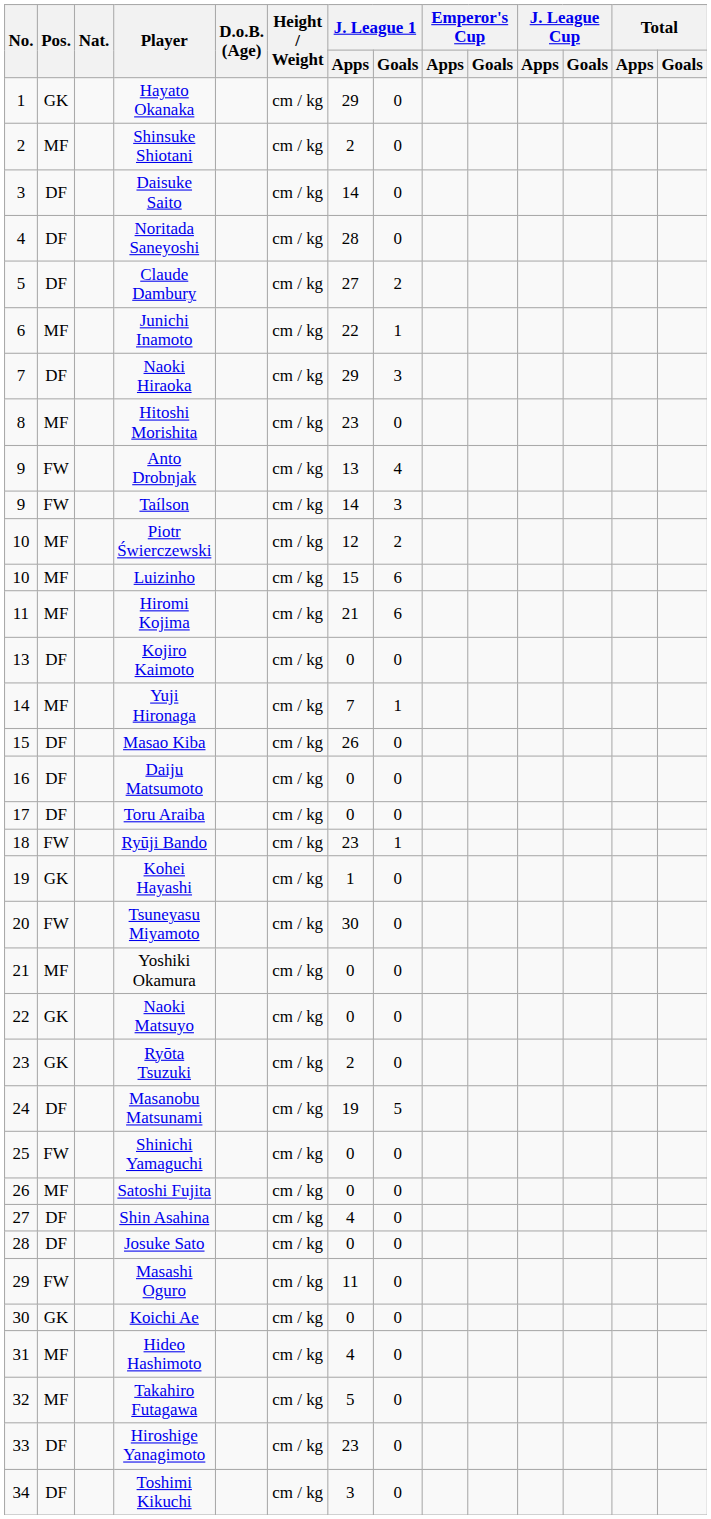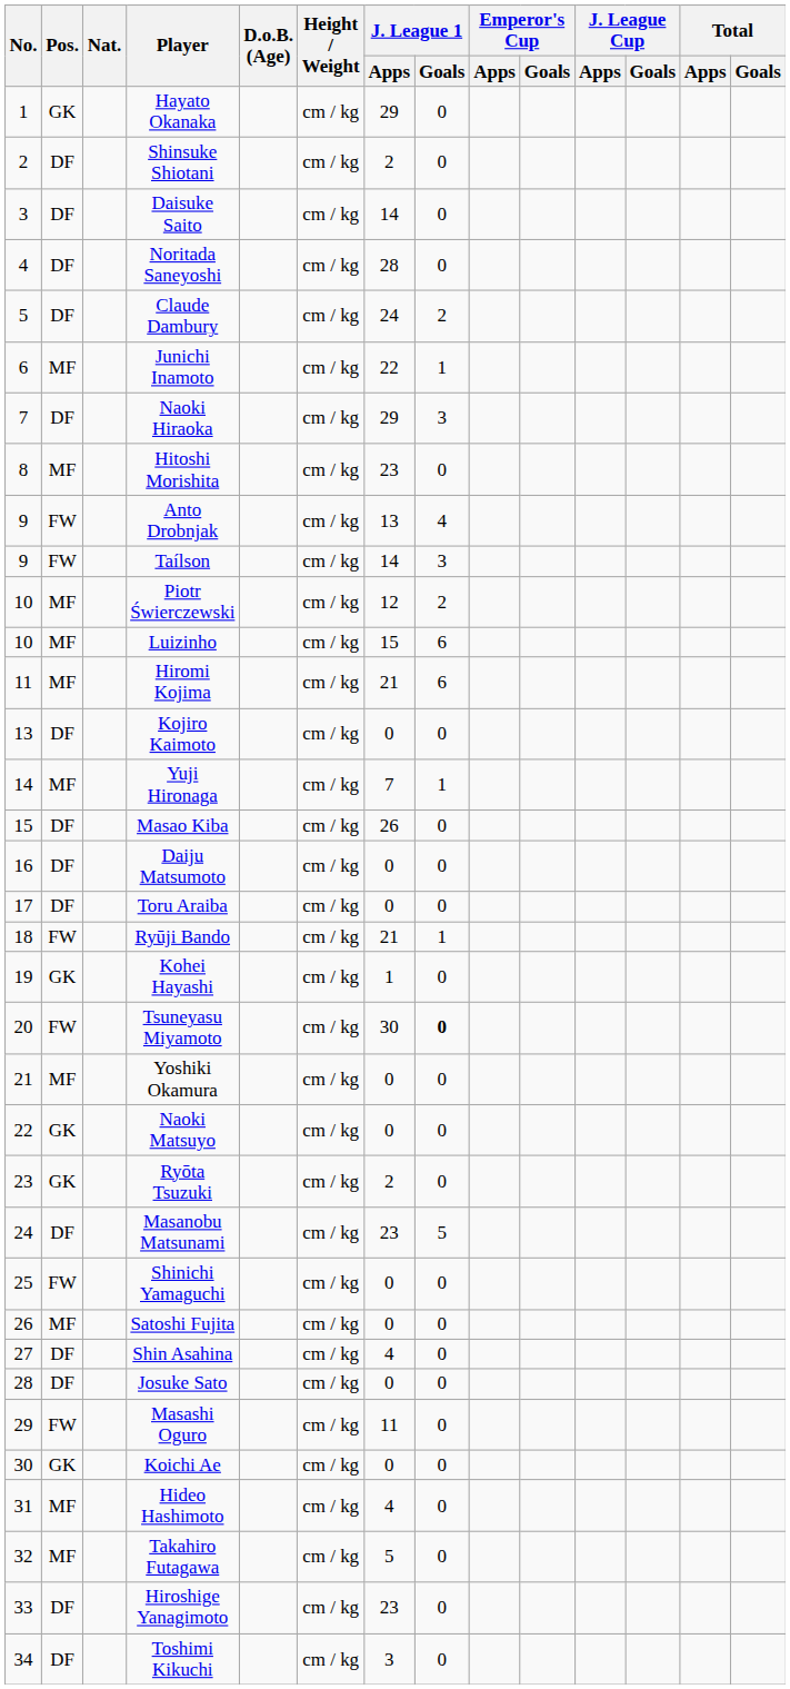 <table class="wikitable" style="text-align:center;">
 <tr>
 <th rowspan="2">No.</th>
 <th rowspan="2">Pos.</th>
 <th rowspan="2">Nat.</th>
 <th rowspan="2">Player</th>
 <th rowspan="2">D.o.B. (Age)</th>
 <th rowspan="2">Height / Weight</th>
 <th colspan="2"><a href='#'>J. League 1</a></th>
 <th colspan="2"><a href='#'>Emperor's Cup</a></th>
 <th colspan="2"><a href='#'>J. League Cup</a></th>
 <th colspan="2">Total</th>
 </tr>
 <tr>
 <th>Apps</th>
 <th>Goals</th>
 <th>Apps</th>
 <th>Goals</th>
 <th>Apps</th>
 <th>Goals</th>
 <th>Apps</th>
 <th>Goals</th>
 </tr>
 <tr>
 <td>1</td>
 <td>GK</td>
 <td></td>
 <td><a href='#'>Hayato Okanaka</a></td>
 <td></td>
 <td>cm / kg</td>
 <td>29</td>
 <td>0</td>
 <td></td>
 <td></td>
 <td></td>
 <td></td>
 <td></td>
 <td></td>
 </tr>
 <tr>
 <td>2</td>
-<td>MF</td>
+<td>DF</td>
 <td></td>
 <td><a href='#'>Shinsuke Shiotani</a></td>
 <td></td>
 <td>cm / kg</td>
 <td>2</td>
 <td>0</td>
 <td></td>
 <td></td>
 <td></td>
 <td></td>
 <td></td>
 <td></td>
 </tr>
 <tr>
 <td>3</td>
 <td>DF</td>
 <td></td>
 <td><a href='#'>Daisuke Saito</a></td>
 <td></td>
 <td>cm / kg</td>
 <td>14</td>
 <td>0</td>
 <td></td>
 <td></td>
 <td></td>
 <td></td>
 <td></td>
 <td></td>
 </tr>
 <tr>
 <td>4</td>
 <td>DF</td>
 <td></td>
 <td><a href='#'>Noritada Saneyoshi</a></td>
 <td></td>
 <td>cm / kg</td>
 <td>28</td>
 <td>0</td>
 <td></td>
 <td></td>
 <td></td>
 <td></td>
 <td></td>
 <td></td>
 </tr>
 <tr>
 <td>5</td>
 <td>DF</td>
 <td></td>
 <td><a href='#'>Claude Dambury</a></td>
 <td></td>
 <td>cm / kg</td>
-<td>27</td>
+<td>24</td>
 <td>2</td>
 <td></td>
 <td></td>
 <td></td>
 <td></td>
 <td></td>
 <td></td>
 </tr>
 <tr>
 <td>6</td>
 <td>MF</td>
 <td></td>
 <td><a href='#'>Junichi Inamoto</a></td>
 <td></td>
 <td>cm / kg</td>
 <td>22</td>
 <td>1</td>
 <td></td>
 <td></td>
 <td></td>
 <td></td>
 <td></td>
 <td></td>
 </tr>
 <tr>
 <td>7</td>
 <td>DF</td>
 <td></td>
 <td><a href='#'>Naoki Hiraoka</a></td>
 <td></td>
 <td>cm / kg</td>
 <td>29</td>
 <td>3</td>
 <td></td>
 <td></td>
 <td></td>
 <td></td>
 <td></td>
 <td></td>
 </tr>
 <tr>
 <td>8</td>
 <td>MF</td>
 <td></td>
 <td><a href='#'>Hitoshi Morishita</a></td>
 <td></td>
 <td>cm / kg</td>
 <td>23</td>
 <td>0</td>
 <td></td>
 <td></td>
 <td></td>
 <td></td>
 <td></td>
 <td></td>
 </tr>
 <tr>
 <td>9</td>
 <td>FW</td>
 <td></td>
 <td><a href='#'>Anto Drobnjak</a></td>
 <td></td>
 <td>cm / kg</td>
 <td>13</td>
 <td>4</td>
 <td></td>
 <td></td>
 <td></td>
 <td></td>
 <td></td>
 <td></td>
 </tr>
 <tr>
 <td>9</td>
 <td>FW</td>
 <td></td>
 <td><a href='#'>Taílson</a></td>
 <td></td>
 <td>cm / kg</td>
 <td>14</td>
 <td>3</td>
 <td></td>
 <td></td>
 <td></td>
 <td></td>
 <td></td>
 <td></td>
 </tr>
 <tr>
 <td>10</td>
 <td>MF</td>
 <td></td>
 <td><a href='#'>Piotr Świerczewski</a></td>
 <td></td>
 <td>cm / kg</td>
 <td>12</td>
 <td>2</td>
 <td></td>
 <td></td>
 <td></td>
 <td></td>
 <td></td>
 <td></td>
 </tr>
 <tr>
 <td>10</td>
 <td>MF</td>
 <td></td>
 <td><a href='#'>Luizinho</a></td>
 <td></td>
 <td>cm / kg</td>
 <td>15</td>
 <td>6</td>
 <td></td>
 <td></td>
 <td></td>
 <td></td>
 <td></td>
 <td></td>
 </tr>
 <tr>
 <td>11</td>
 <td>MF</td>
 <td></td>
 <td><a href='#'>Hiromi Kojima</a></td>
 <td></td>
 <td>cm / kg</td>
 <td>21</td>
 <td>6</td>
 <td></td>
 <td></td>
 <td></td>
 <td></td>
 <td></td>
 <td></td>
 </tr>
 <tr>
 <td>13</td>
 <td>DF</td>
 <td></td>
 <td><a href='#'>Kojiro Kaimoto</a></td>
 <td></td>
 <td>cm / kg</td>
 <td>0</td>
 <td>0</td>
 <td></td>
 <td></td>
 <td></td>
 <td></td>
 <td></td>
 <td></td>
 </tr>
 <tr>
 <td>14</td>
 <td>MF</td>
 <td></td>
 <td><a href='#'>Yuji Hironaga</a></td>
 <td></td>
 <td>cm / kg</td>
 <td>7</td>
 <td>1</td>
 <td></td>
 <td></td>
 <td></td>
 <td></td>
 <td></td>
 <td></td>
 </tr>
 <tr>
 <td>15</td>
 <td>DF</td>
 <td></td>
 <td><a href='#'>Masao Kiba</a></td>
 <td></td>
 <td>cm / kg</td>
 <td>26</td>
 <td>0</td>
 <td></td>
 <td></td>
 <td></td>
 <td></td>
 <td></td>
 <td></td>
 </tr>
 <tr>
 <td>16</td>
 <td>DF</td>
 <td></td>
 <td><a href='#'>Daiju Matsumoto</a></td>
 <td></td>
 <td>cm / kg</td>
 <td>0</td>
 <td>0</td>
 <td></td>
 <td></td>
 <td></td>
 <td></td>
 <td></td>
 <td></td>
 </tr>
 <tr>
 <td>17</td>
 <td>DF</td>
 <td></td>
 <td><a href='#'>Toru Araiba</a></td>
 <td></td>
 <td>cm / kg</td>
 <td>0</td>
 <td>0</td>
 <td></td>
 <td></td>
 <td></td>
 <td></td>
 <td></td>
 <td></td>
 </tr>
 <tr>
 <td>18</td>
 <td>FW</td>
 <td></td>
 <td><a href='#'>Ryūji Bando</a></td>
 <td></td>
 <td>cm / kg</td>
-<td>23</td>
+<td>21</td>
 <td>1</td>
 <td></td>
 <td></td>
 <td></td>
 <td></td>
 <td></td>
 <td></td>
 </tr>
 <tr>
 <td>19</td>
 <td>GK</td>
 <td></td>
 <td><a href='#'>Kohei Hayashi</a></td>
 <td></td>
 <td>cm / kg</td>
 <td>1</td>
 <td>0</td>
 <td></td>
 <td></td>
 <td></td>
 <td></td>
 <td></td>
 <td></td>
 </tr>
 <tr>
 <td>20</td>
 <td>FW</td>
 <td></td>
 <td><a href='#'>Tsuneyasu Miyamoto</a></td>
 <td></td>
 <td>cm / kg</td>
 <td>30</td>
-<td>0</td>
+<td><strong>0</strong></td>
 <td></td>
 <td></td>
 <td></td>
 <td></td>
 <td></td>
 <td></td>
 </tr>
 <tr>
 <td>21</td>
 <td>MF</td>
 <td></td>
 <td>Yoshiki Okamura</td>
 <td></td>
 <td>cm / kg</td>
 <td>0</td>
 <td>0</td>
 <td></td>
 <td></td>
 <td></td>
 <td></td>
 <td></td>
 <td></td>
 </tr>
 <tr>
 <td>22</td>
 <td>GK</td>
 <td></td>
 <td><a href='#'>Naoki Matsuyo</a></td>
 <td></td>
 <td>cm / kg</td>
 <td>0</td>
 <td>0</td>
 <td></td>
 <td></td>
 <td></td>
 <td></td>
 <td></td>
 <td></td>
 </tr>
 <tr>
 <td>23</td>
 <td>GK</td>
 <td></td>
 <td><a href='#'>Ryōta Tsuzuki</a></td>
 <td></td>
 <td>cm / kg</td>
 <td>2</td>
 <td>0</td>
 <td></td>
 <td></td>
 <td></td>
 <td></td>
 <td></td>
 <td></td>
 </tr>
 <tr>
 <td>24</td>
 <td>DF</td>
 <td></td>
 <td><a href='#'>Masanobu Matsunami</a></td>
 <td></td>
 <td>cm / kg</td>
-<td>19</td>
+<td>23</td>
 <td>5</td>
 <td></td>
 <td></td>
 <td></td>
 <td></td>
 <td></td>
 <td></td>
 </tr>
 <tr>
 <td>25</td>
 <td>FW</td>
 <td></td>
 <td><a href='#'>Shinichi Yamaguchi</a></td>
 <td></td>
 <td>cm / kg</td>
 <td>0</td>
 <td>0</td>
 <td></td>
 <td></td>
 <td></td>
 <td></td>
 <td></td>
 <td></td>
 </tr>
 <tr>
 <td>26</td>
 <td>MF</td>
 <td></td>
 <td><a href='#'>Satoshi Fujita</a></td>
 <td></td>
 <td>cm / kg</td>
 <td>0</td>
 <td>0</td>
 <td></td>
 <td></td>
 <td></td>
 <td></td>
 <td></td>
 <td></td>
 </tr>
 <tr>
 <td>27</td>
 <td>DF</td>
 <td></td>
 <td><a href='#'>Shin Asahina</a></td>
 <td></td>
 <td>cm / kg</td>
 <td>4</td>
 <td>0</td>
 <td></td>
 <td></td>
 <td></td>
 <td></td>
 <td></td>
 <td></td>
 </tr>
 <tr>
 <td>28</td>
 <td>DF</td>
 <td></td>
 <td><a href='#'>Josuke Sato</a></td>
 <td></td>
 <td>cm / kg</td>
 <td>0</td>
 <td>0</td>
 <td></td>
 <td></td>
 <td></td>
 <td></td>
 <td></td>
 <td></td>
 </tr>
 <tr>
 <td>29</td>
 <td>FW</td>
 <td></td>
 <td><a href='#'>Masashi Oguro</a></td>
 <td></td>
 <td>cm / kg</td>
 <td>11</td>
 <td>0</td>
 <td></td>
 <td></td>
 <td></td>
 <td></td>
 <td></td>
 <td></td>
 </tr>
 <tr>
 <td>30</td>
 <td>GK</td>
 <td></td>
 <td><a href='#'>Koichi Ae</a></td>
 <td></td>
 <td>cm / kg</td>
 <td>0</td>
 <td>0</td>
 <td></td>
 <td></td>
 <td></td>
 <td></td>
 <td></td>
 <td></td>
 </tr>
 <tr>
 <td>31</td>
 <td>MF</td>
 <td></td>
 <td><a href='#'>Hideo Hashimoto</a></td>
 <td></td>
 <td>cm / kg</td>
 <td>4</td>
 <td>0</td>
 <td></td>
 <td></td>
 <td></td>
 <td></td>
 <td></td>
 <td></td>
 </tr>
 <tr>
 <td>32</td>
 <td>MF</td>
 <td></td>
 <td><a href='#'>Takahiro Futagawa</a></td>
 <td></td>
 <td>cm / kg</td>
 <td>5</td>
 <td>0</td>
 <td></td>
 <td></td>
 <td></td>
 <td></td>
 <td></td>
 <td></td>
 </tr>
 <tr>
 <td>33</td>
 <td>DF</td>
 <td></td>
 <td><a href='#'>Hiroshige Yanagimoto</a></td>
 <td></td>
 <td>cm / kg</td>
 <td>23</td>
 <td>0</td>
 <td></td>
 <td></td>
 <td></td>
 <td></td>
 <td></td>
 <td></td>
 </tr>
 <tr>
 <td>34</td>
 <td>DF</td>
 <td></td>
 <td><a href='#'>Toshimi Kikuchi</a></td>
 <td></td>
 <td>cm / kg</td>
 <td>3</td>
 <td>0</td>
 <td></td>
 <td></td>
 <td></td>
 <td></td>
 <td></td>
 <td></td>
 </tr>
 </table>
